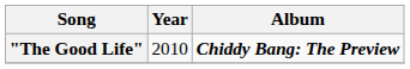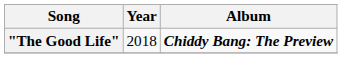 <table class="wikitable plainrowheaders" style="text-align:center;" border="1">
 <tr>
 <th>Song</th>
 <th>Year</th>
 <th>Album</th>
 </tr>
 <tr>
 <th scope="row">"The Good Life"</th>
-<td>2010</td>
+<td>2018</td>
 <td><strong><em>Chiddy Bang: The Preview</em></strong></td>
 </tr>
 <tr>
 </tr>
 </table>
